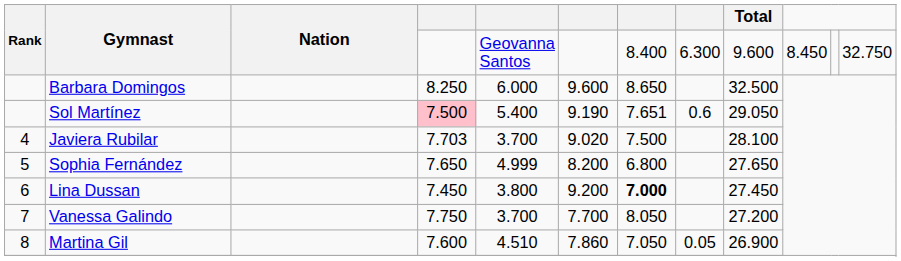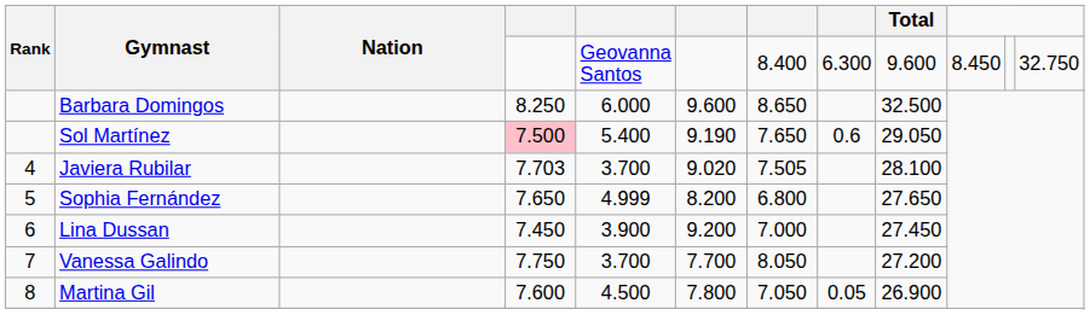 <table style="text-align:center;" class="wikitable sortable">
 <tr>
 <th rowspan="2" scope="col" style="width:15px;"><small>Rank</small></th>
 <th rowspan="2" scope="col" style="width:175px;">Gymnast</th>
 <th rowspan="2" scope="col" style="width:175px;">Nation</th>
 <th scope="col" style="width:50px;"><small></small></th>
 <th scope="col" style="width:50px;"><small></small></th>
 <th scope="col" style="width:50px;"><small></small></th>
 <th scope="col" style="width:50px;"><small></small></th>
 <th scope="col" style="width:20px;"><small></small></th>
 <th scope="col" style="width:50px;">Total</th>
 </tr>
 <tr>
 <td></td>
 <td align=left><a href='#'>Geovanna Santos</a></td>
 <td align=left></td>
 <td>8.400</td>
 <td>6.300</td>
 <td>9.600</td>
 <td>8.450</td>
 <td></td>
 <td>32.750</td>
 </tr>
 <tr>
 <td></td>
 <td align=left><a href='#'>Barbara Domingos</a></td>
 <td align=left></td>
 <td>8.250</td>
 <td>6.000</td>
 <td>9.600</td>
 <td>8.650</td>
 <td></td>
 <td>32.500</td>
 </tr>
 <tr>
 <td></td>
 <td align=left><a href='#'>Sol Martínez</a></td>
 <td align=left></td>
 <td style="background: pink;">7.500</td>
 <td>5.400</td>
 <td>9.190</td>
-<td>7.651</td>
+<td>7.650</td>
 <td>0.6</td>
 <td>29.050</td>
 </tr>
 <tr>
 <td>4</td>
 <td align=left><a href='#'>Javiera Rubilar</a></td>
 <td align=left></td>
 <td>7.703</td>
 <td>3.700</td>
 <td>9.020</td>
-<td>7.500</td>
+<td>7.505</td>
 <td></td>
 <td>28.100</td>
 </tr>
 <tr>
 <td>5</td>
 <td align=left><a href='#'>Sophia Fernández</a></td>
 <td align=left></td>
 <td>7.650</td>
 <td>4.999</td>
 <td>8.200</td>
 <td>6.800</td>
 <td></td>
 <td>27.650</td>
 </tr>
 <tr>
 <td>6</td>
 <td align=left><a href='#'>Lina Dussan</a></td>
 <td align=left></td>
 <td>7.450</td>
-<td>3.800</td>
+<td>3.900</td>
 <td>9.200</td>
-<td><strong>7.000</strong></td>
+<td>7.000</td>
 <td></td>
 <td>27.450</td>
 </tr>
 <tr>
 <td>7</td>
 <td align=left><a href='#'>Vanessa Galindo</a></td>
 <td align=left></td>
 <td>7.750</td>
 <td>3.700</td>
 <td>7.700</td>
 <td>8.050</td>
 <td></td>
 <td>27.200</td>
 </tr>
 <tr>
 <td>8</td>
 <td align=left><a href='#'>Martina Gil</a></td>
 <td align=left></td>
 <td>7.600</td>
-<td>4.510</td>
-<td>7.860</td>
+<td>4.500</td>
+<td>7.800</td>
 <td>7.050</td>
 <td>0.05</td>
 <td>26.900</td>
 </tr>
 <tr>
 </tr>
 </table>
